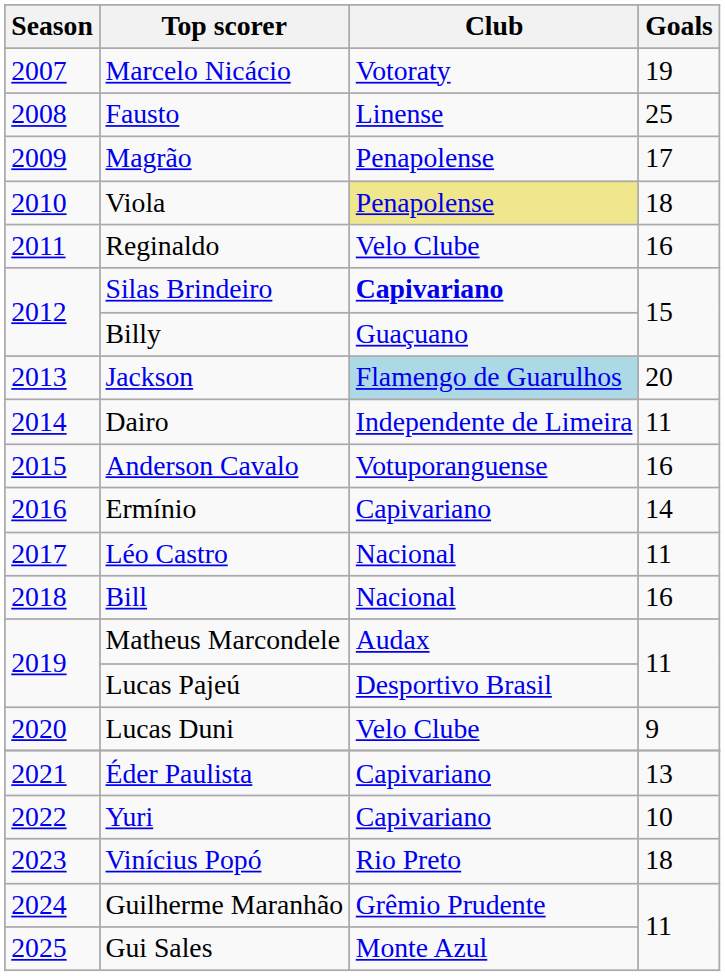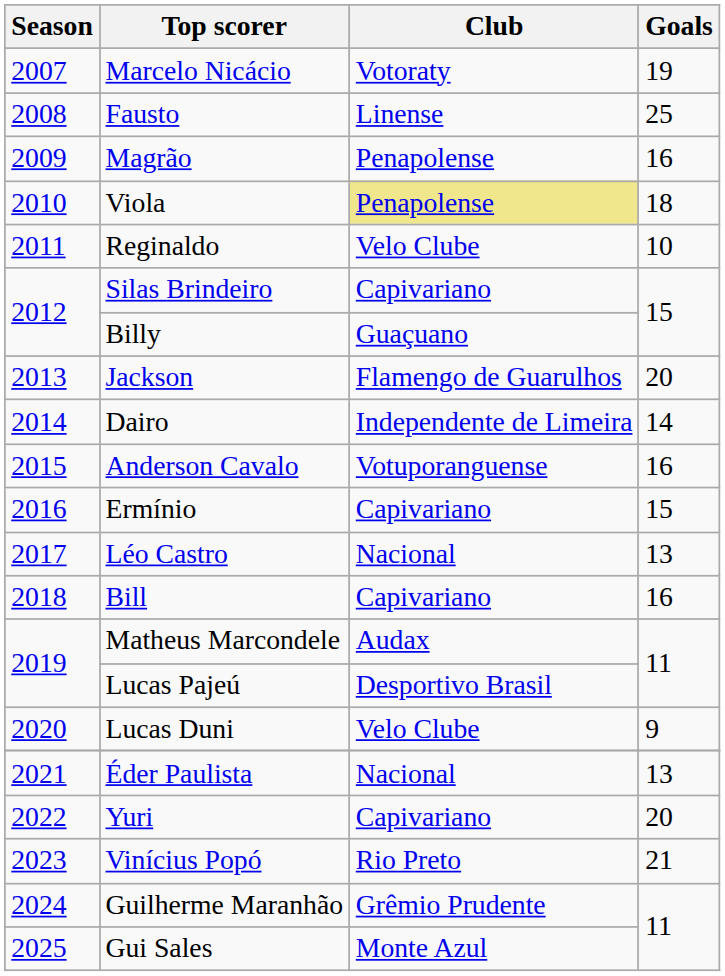 <table class="wikitable" style="text-align:left;">
 <tr>
 <th>Season</th>
 <th>Top scorer</th>
 <th>Club</th>
 <th>Goals</th>
 </tr>
 <tr>
 <td><a href='#'>2007</a></td>
 <td style="text-align:left;"><a href='#'>Marcelo Nicácio</a></td>
 <td style="text-align:left;"><a href='#'>Votoraty</a></td>
 <td>19</td>
 </tr>
 <tr>
 <td><a href='#'>2008</a></td>
 <td style="text-align:left;"><a href='#'>Fausto</a></td>
 <td style="text-align:left;"><a href='#'>Linense</a></td>
 <td>25</td>
 </tr>
 <tr>
 <td><a href='#'>2009</a></td>
 <td style="text-align:left;"><a href='#'>Magrão</a></td>
 <td style="text-align:left;"><a href='#'>Penapolense</a></td>
-<td>17</td>
+<td>16</td>
 </tr>
 <tr>
 <td><a href='#'>2010</a></td>
 <td style="text-align:left;">Viola</td>
 <td style="background: khaki; text-align:left;"><a href='#'>Penapolense</a></td>
 <td>18</td>
 </tr>
 <tr>
 <td><a href='#'>2011</a></td>
 <td style="text-align:left;">Reginaldo</td>
 <td style="text-align:left;"><a href='#'>Velo Clube</a></td>
-<td>16</td>
+<td>10</td>
 </tr>
 <tr>
 <td rowspan="2"><a href='#'>2012</a></td>
 <td style="text-align:left;"><a href='#'>Silas Brindeiro</a></td>
-<td style="text-align:left;"><strong><a href='#'>Capivariano</a></strong></td>
+<td style="text-align:left;"><a href='#'>Capivariano</a></td>
 <td rowspan="2">15</td>
 </tr>
 <tr>
 <td>Billy</td>
 <td><a href='#'>Guaçuano</a></td>
 </tr>
 <tr>
 <td><a href='#'>2013</a></td>
 <td style="text-align:left;"><a href='#'>Jackson</a></td>
-<td style="background: lightblue; text-align:left;"><a href='#'>Flamengo de Guarulhos</a></td>
+<td style="text-align:left;"><a href='#'>Flamengo de Guarulhos</a></td>
 <td>20</td>
 </tr>
 <tr>
 <td><a href='#'>2014</a></td>
 <td style="text-align:left;">Dairo</td>
 <td style="text-align:left;"><a href='#'>Independente de Limeira</a></td>
-<td>11</td>
+<td>14</td>
 </tr>
 <tr>
 <td><a href='#'>2015</a></td>
 <td style="text-align:left;"><a href='#'>Anderson Cavalo</a></td>
 <td style="text-align:left;"><a href='#'>Votuporanguense</a></td>
 <td>16</td>
 </tr>
 <tr>
 <td><a href='#'>2016</a></td>
 <td>Ermínio</td>
 <td><a href='#'>Capivariano</a></td>
-<td>14</td>
+<td>15</td>
 </tr>
 <tr>
 <td><a href='#'>2017</a></td>
 <td><a href='#'>Léo Castro</a></td>
 <td><a href='#'>Nacional</a></td>
-<td>11</td>
+<td>13</td>
 </tr>
 <tr>
 <td><a href='#'>2018</a></td>
 <td><a href='#'>Bill</a></td>
-<td><a href='#'>Nacional</a></td>
+<td><a href='#'>Capivariano</a></td>
 <td>16</td>
 </tr>
 <tr>
 <td rowspan="2"><a href='#'>2019</a></td>
 <td>Matheus Marcondele</td>
 <td><a href='#'>Audax</a></td>
 <td rowspan="2">11</td>
 </tr>
 <tr>
 <td>Lucas Pajeú</td>
 <td><a href='#'>Desportivo Brasil</a></td>
 </tr>
 <tr>
 <td><a href='#'>2020</a></td>
 <td>Lucas Duni</td>
 <td><a href='#'>Velo Clube</a></td>
 <td>9</td>
 </tr>
 <tr>
 </tr>
 <tr>
 <td><a href='#'>2021</a></td>
 <td><a href='#'>Éder Paulista</a></td>
-<td><a href='#'>Capivariano</a></td>
+<td><a href='#'>Nacional</a></td>
 <td>13</td>
 </tr>
 <tr>
 <td><a href='#'>2022</a></td>
 <td><a href='#'>Yuri</a></td>
 <td><a href='#'>Capivariano</a></td>
-<td>10</td>
+<td>20</td>
 </tr>
 <tr>
 <td><a href='#'>2023</a></td>
 <td><a href='#'>Vinícius Popó</a></td>
 <td><a href='#'>Rio Preto</a></td>
-<td>18</td>
+<td>21</td>
 </tr>
 <tr>
 <td><a href='#'>2024</a></td>
 <td>Guilherme Maranhão</td>
 <td><a href='#'>Grêmio Prudente</a></td>
 <td rowspan="2">11</td>
 </tr>
 <tr>
 <td><a href='#'>2025</a></td>
 <td>Gui Sales</td>
 <td><a href='#'>Monte Azul</a></td>
 </tr>
 </table>
